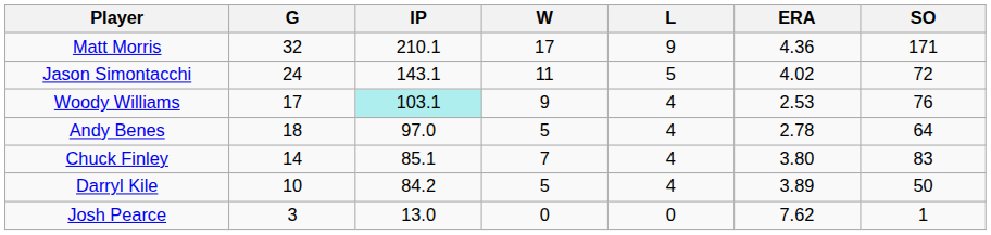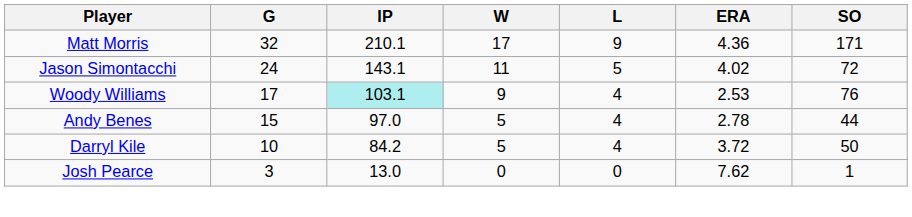 <table class="wikitable sortable">
 <tr>
 <th bgcolor="#DDDDFF" width="16%">Player</th>
 <th bgcolor="#DDDDFF" width="9%">G</th>
 <th bgcolor="#DDDDFF" width="9%">IP</th>
 <th bgcolor="#DDDDFF" width="9%">W</th>
 <th bgcolor="#DDDDFF" width="9%">L</th>
 <th bgcolor="#DDDDFF" width="9%">ERA</th>
 <th bgcolor="#DDDDFF" width="9%">SO</th>
 </tr>
 <tr align="center">
 <td><a href='#'>Matt Morris</a></td>
 <td>32</td>
 <td>210.1</td>
 <td>17</td>
 <td>9</td>
 <td>4.36</td>
 <td>171</td>
 </tr>
 <tr align="center">
 <td><a href='#'>Jason Simontacchi</a></td>
 <td>24</td>
 <td>143.1</td>
 <td>11</td>
 <td>5</td>
 <td>4.02</td>
 <td>72</td>
 </tr>
 <tr align="center">
 <td><a href='#'>Woody Williams</a></td>
 <td>17</td>
 <td style="background: paleturquoise;">103.1</td>
 <td>9</td>
 <td>4</td>
 <td>2.53</td>
 <td>76</td>
 </tr>
 <tr align="center">
 <td><a href='#'>Andy Benes</a></td>
-<td>18</td>
+<td>15</td>
 <td>97.0</td>
 <td>5</td>
 <td>4</td>
 <td>2.78</td>
-<td>64</td>
-</tr>
-<tr align="center">
-<td><a href='#'>Chuck Finley</a></td>
-<td>14</td>
-<td>85.1</td>
-<td>7</td>
-<td>4</td>
-<td>3.80</td>
-<td>83</td>
+<td>44</td>
 </tr>
 <tr align="center">
 <td><a href='#'>Darryl Kile</a></td>
 <td>10</td>
 <td>84.2</td>
 <td>5</td>
 <td>4</td>
-<td>3.89</td>
+<td>3.72</td>
 <td>50</td>
 </tr>
 <tr align="center">
 <td><a href='#'>Josh Pearce</a></td>
 <td>3</td>
 <td>13.0</td>
 <td>0</td>
 <td>0</td>
 <td>7.62</td>
 <td>1</td>
 </tr>
 </table>
